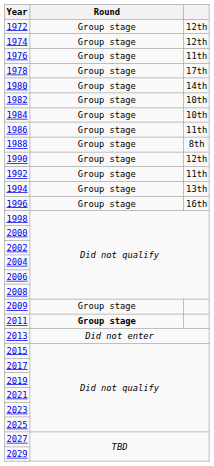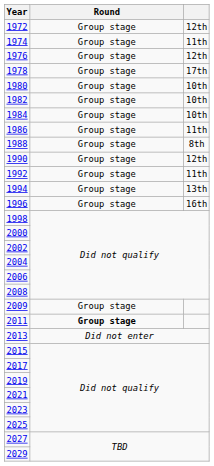 <table class="wikitable" style="text-align: center; font-size:90%">
 <tr>
 <th>Year</th>
 <th style="width:200px">Round</th>
 <th></th>
 </tr>
 <tr>
 <td><a href='#'>1972</a></td>
 <td>Group stage</td>
 <td>12th</td>
 </tr>
 <tr>
 <td><a href='#'>1974</a></td>
 <td>Group stage</td>
-<td>12th</td>
+<td>11th</td>
 </tr>
 <tr>
 <td><a href='#'>1976</a></td>
 <td>Group stage</td>
-<td>11th</td>
+<td>12th</td>
 </tr>
 <tr>
 <td><a href='#'>1978</a></td>
 <td>Group stage</td>
 <td>17th</td>
 </tr>
 <tr>
 <td><a href='#'>1980</a></td>
 <td>Group stage</td>
-<td>14th</td>
+<td>10th</td>
 </tr>
 <tr>
 <td><a href='#'>1982</a></td>
 <td>Group stage</td>
 <td>10th</td>
 </tr>
 <tr>
 <td><a href='#'>1984</a></td>
 <td>Group stage</td>
 <td>10th</td>
 </tr>
 <tr>
 <td><a href='#'>1986</a></td>
 <td>Group stage</td>
 <td>11th</td>
 </tr>
 <tr>
 <td><a href='#'>1988</a></td>
 <td>Group stage</td>
 <td>8th</td>
 </tr>
 <tr>
 <td><a href='#'>1990</a></td>
 <td>Group stage</td>
 <td>12th</td>
 </tr>
 <tr>
 <td><a href='#'>1992</a></td>
 <td>Group stage</td>
 <td>11th</td>
 </tr>
 <tr>
 <td><a href='#'>1994</a></td>
 <td>Group stage</td>
 <td>13th</td>
 </tr>
 <tr>
 <td><a href='#'>1996</a></td>
 <td>Group stage</td>
 <td>16th</td>
 </tr>
 <tr>
 <td><a href='#'>1998</a></td>
 <td colspan="2" rowspan="6"><em>Did not qualify</em></td>
 </tr>
 <tr>
 <td><a href='#'>2000</a></td>
 </tr>
 <tr>
 <td><a href='#'>2002</a></td>
 </tr>
 <tr>
 <td><a href='#'>2004</a></td>
 </tr>
 <tr>
 <td><a href='#'>2006</a></td>
 </tr>
 <tr>
 <td><a href='#'>2008</a></td>
 </tr>
 <tr>
 <td><a href='#'>2009</a></td>
 <td>Group stage</td>
 <td></td>
 </tr>
 <tr>
 <td><a href='#'>2011</a></td>
 <td><strong>Group stage</strong></td>
 <td></td>
 </tr>
 <tr>
 <td><a href='#'>2013</a></td>
 <td colspan="2"><em>Did not enter</em></td>
 </tr>
 <tr>
 <td><a href='#'>2015</a></td>
 <td colspan="2" rowspan="6"><em>Did not qualify</em></td>
 </tr>
 <tr>
 <td><a href='#'>2017</a></td>
 </tr>
 <tr>
 <td><a href='#'>2019</a></td>
 </tr>
 <tr>
 <td><a href='#'>2021</a></td>
 </tr>
 <tr>
 <td><a href='#'>2023</a></td>
 </tr>
 <tr>
 <td><a href='#'>2025</a></td>
 </tr>
 <tr>
 <td><a href='#'>2027</a></td>
 <td colspan="2" rowspan="2"><em>TBD</em></td>
 </tr>
 <tr>
 <td><a href='#'>2029</a></td>
 </tr>
 </table>
